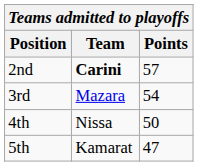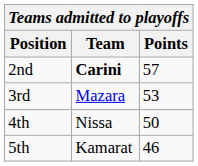 <table class="wikitable">
 <tr>
 <th colspan="3"><em>Teams admitted to playoffs</em></th>
 </tr>
 <tr>
 <th>Position</th>
 <th>Team</th>
 <th>Points</th>
 </tr>
 <tr>
 <td>2nd</td>
 <td><strong>Carini</strong></td>
 <td>57</td>
 </tr>
 <tr>
 <td>3rd</td>
 <td><a href='#'>Mazara</a></td>
-<td>54</td>
+<td>53</td>
 </tr>
 <tr>
 <td>4th</td>
 <td>Nissa</td>
 <td>50</td>
 </tr>
 <tr>
 <td>5th</td>
 <td>Kamarat</td>
-<td>47</td>
+<td>46</td>
 </tr>
 </table>
